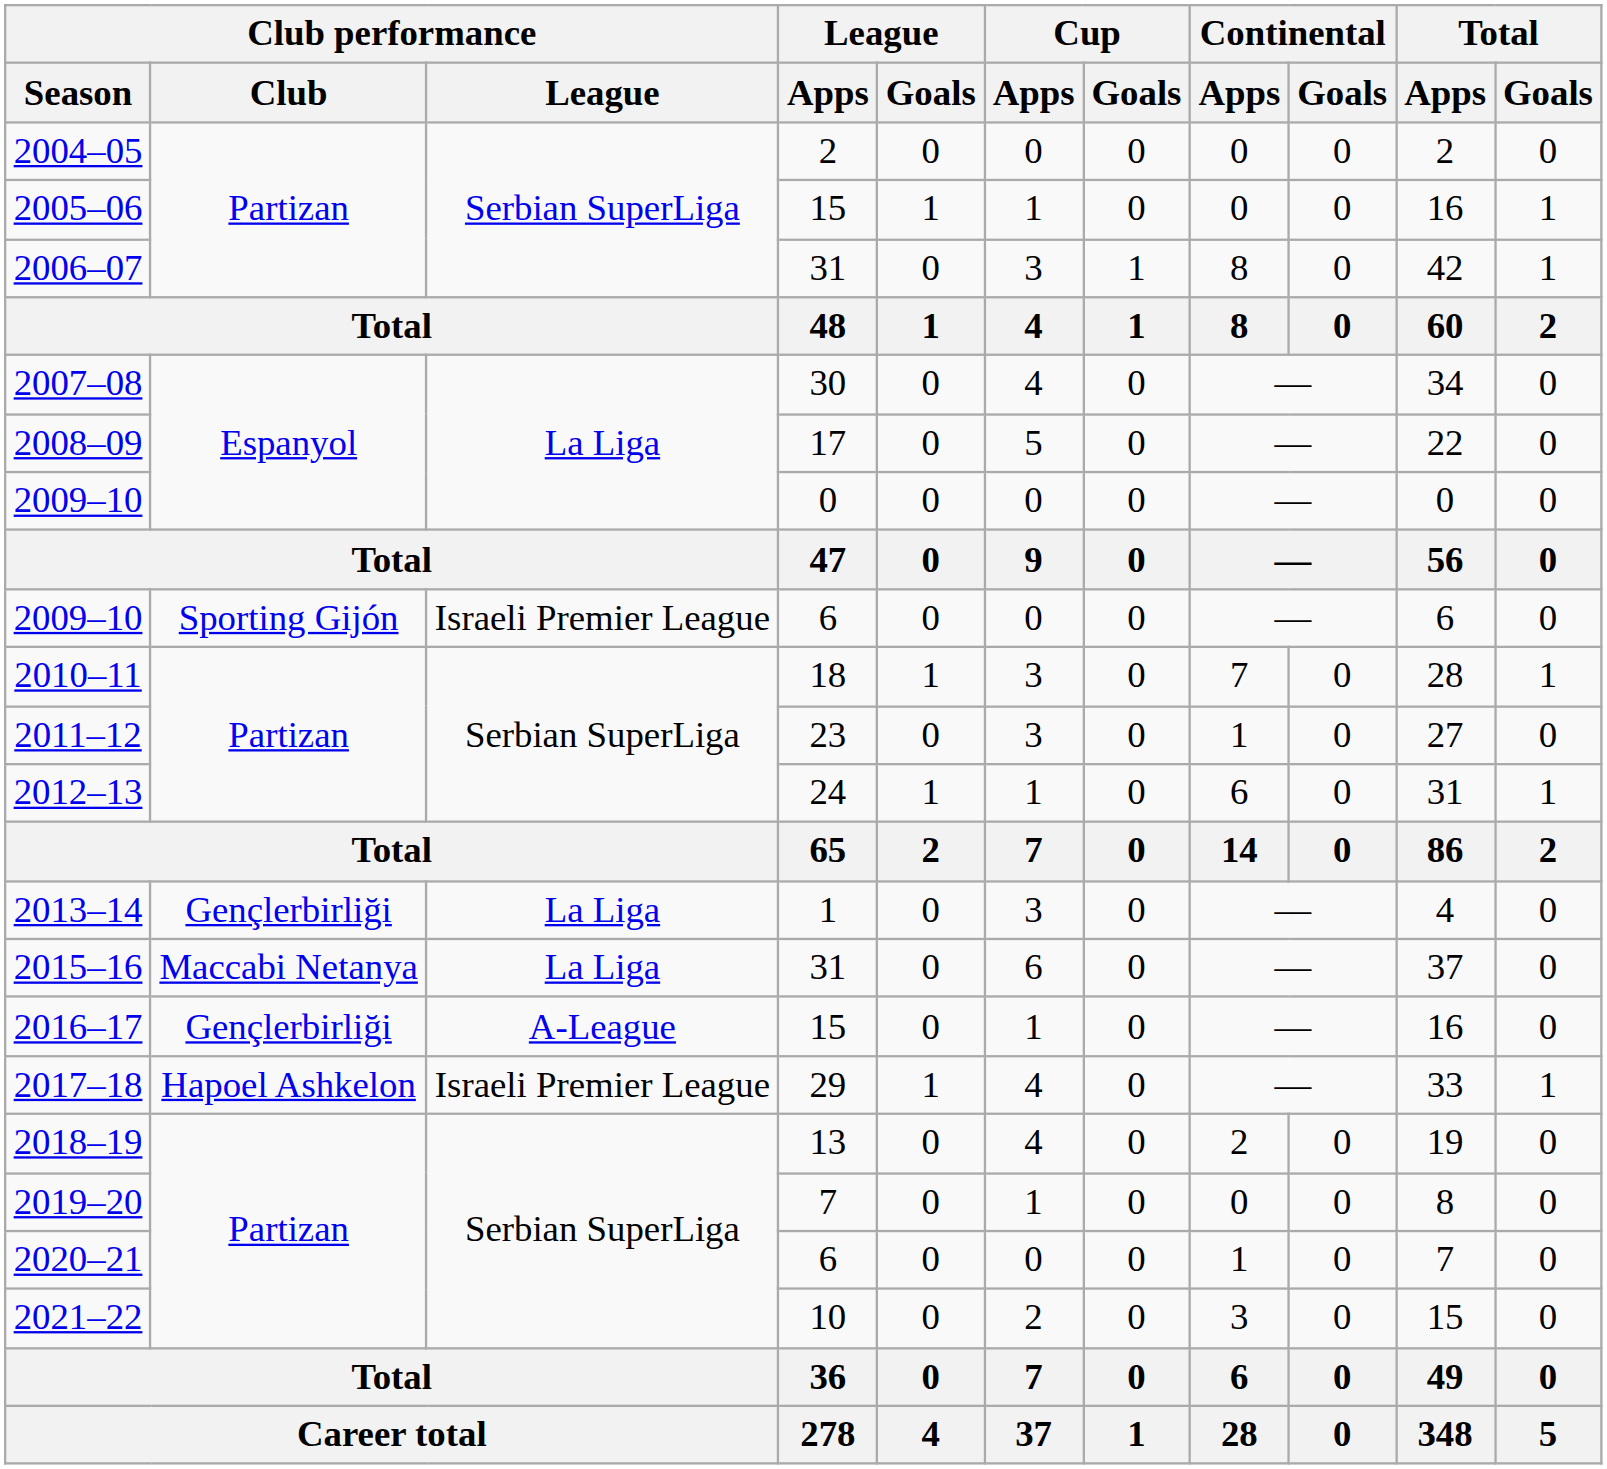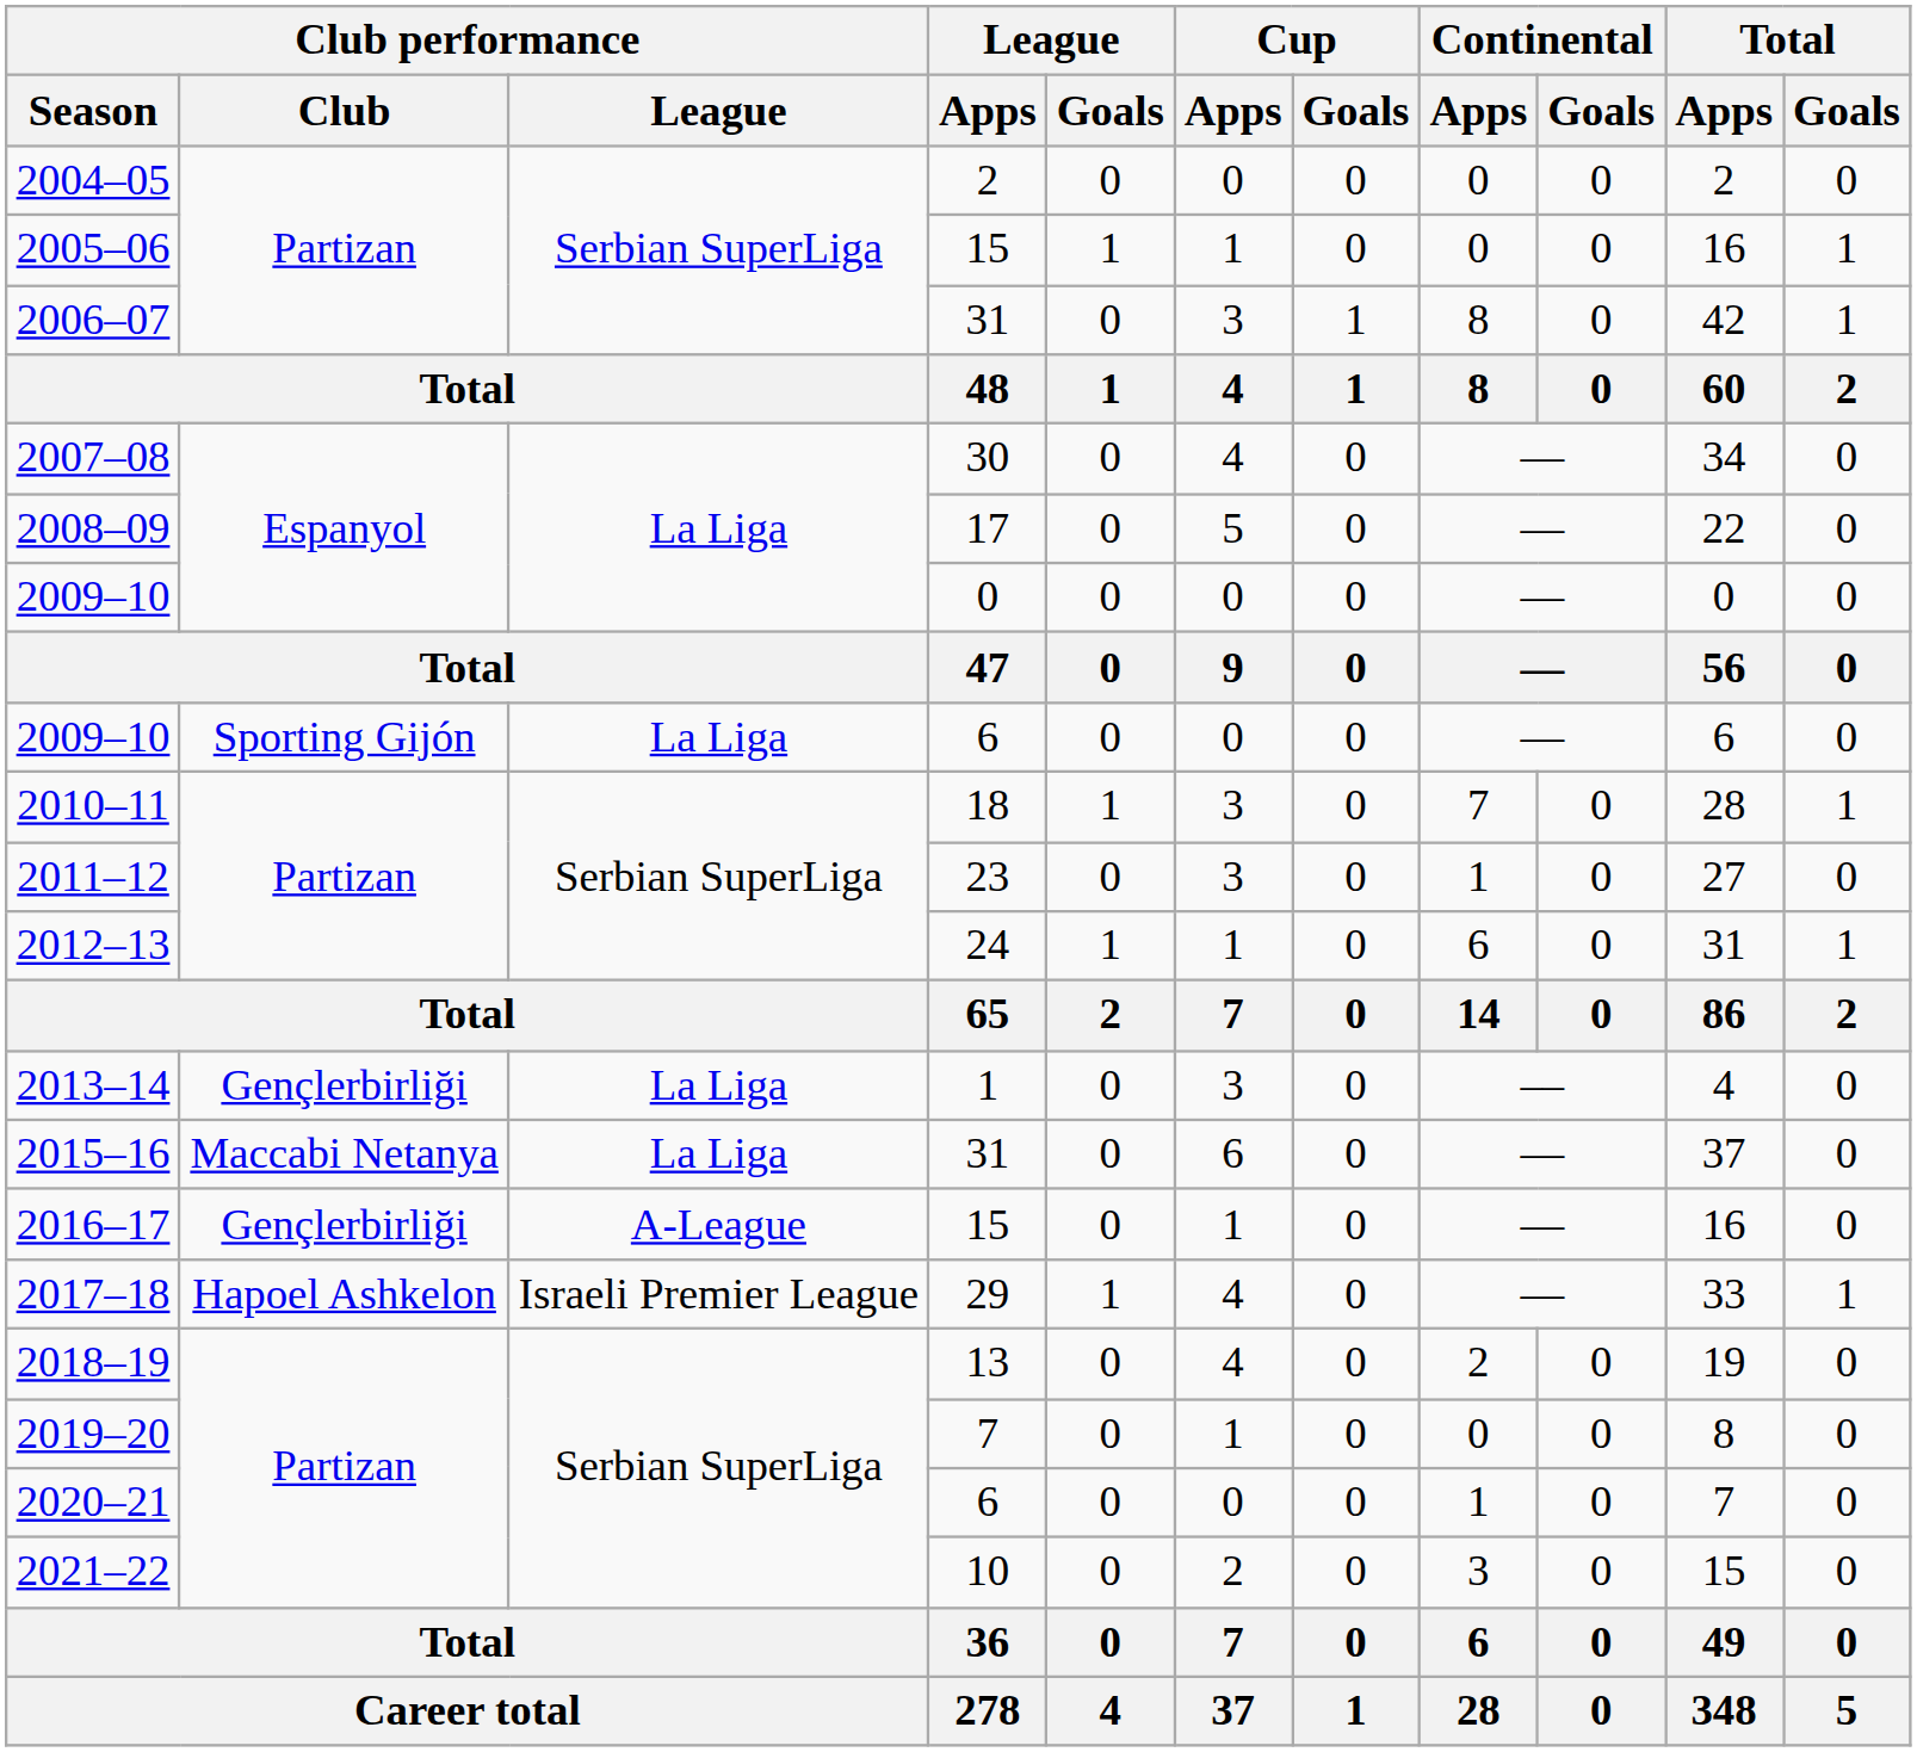 <table class="wikitable" style="text-align:center">
 <tr>
 <th colspan=3>Club performance</th>
 <th colspan=2>League</th>
 <th colspan=2>Cup</th>
 <th colspan=2>Continental</th>
 <th colspan=2>Total</th>
 </tr>
 <tr>
 <th>Season</th>
 <th>Club</th>
 <th>League</th>
 <th>Apps</th>
 <th>Goals</th>
 <th>Apps</th>
 <th>Goals</th>
 <th>Apps</th>
 <th>Goals</th>
 <th>Apps</th>
 <th>Goals</th>
 </tr>
 <tr>
 <td><a href='#'>2004–05</a></td>
 <td rowspan="3"><a href='#'>Partizan</a></td>
 <td rowspan="3"><a href='#'>Serbian SuperLiga</a></td>
 <td>2</td>
 <td>0</td>
 <td>0</td>
 <td>0</td>
 <td>0</td>
 <td>0</td>
 <td>2</td>
 <td>0</td>
 </tr>
 <tr>
 <td><a href='#'>2005–06</a></td>
 <td>15</td>
 <td>1</td>
 <td>1</td>
 <td>0</td>
 <td>0</td>
 <td>0</td>
 <td>16</td>
 <td>1</td>
 </tr>
 <tr>
 <td><a href='#'>2006–07</a></td>
 <td>31</td>
 <td>0</td>
 <td>3</td>
 <td>1</td>
 <td>8</td>
 <td>0</td>
 <td>42</td>
 <td>1</td>
 </tr>
 <tr>
 <th colspan="3">Total</th>
 <th>48</th>
 <th>1</th>
 <th>4</th>
 <th>1</th>
 <th>8</th>
 <th>0</th>
 <th>60</th>
 <th>2</th>
 </tr>
 <tr>
 <td><a href='#'>2007–08</a></td>
 <td rowspan="3"><a href='#'>Espanyol</a></td>
 <td rowspan="3"><a href='#'>La Liga</a></td>
 <td>30</td>
 <td>0</td>
 <td>4</td>
 <td>0</td>
 <td colspan="2">—</td>
 <td>34</td>
 <td>0</td>
 </tr>
 <tr>
 <td><a href='#'>2008–09</a></td>
 <td>17</td>
 <td>0</td>
 <td>5</td>
 <td>0</td>
 <td colspan="2">—</td>
 <td>22</td>
 <td>0</td>
 </tr>
 <tr>
 <td><a href='#'>2009–10</a></td>
 <td>0</td>
 <td>0</td>
 <td>0</td>
 <td>0</td>
 <td colspan="2">—</td>
 <td>0</td>
 <td>0</td>
 </tr>
 <tr>
 <th colspan="3">Total</th>
 <th>47</th>
 <th>0</th>
 <th>9</th>
 <th>0</th>
 <th colspan="2">—</th>
 <th>56</th>
 <th>0</th>
 </tr>
 <tr>
 <td><a href='#'>2009–10</a></td>
 <td><a href='#'>Sporting Gijón</a></td>
-<td>Israeli Premier League</td>
+<td><a href='#'>La Liga</a></td>
 <td>6</td>
 <td>0</td>
 <td>0</td>
 <td>0</td>
 <td colspan="2">—</td>
 <td>6</td>
 <td>0</td>
 </tr>
 <tr>
 <td><a href='#'>2010–11</a></td>
 <td rowspan="3"><a href='#'>Partizan</a></td>
 <td rowspan="3">Serbian SuperLiga</td>
 <td>18</td>
 <td>1</td>
 <td>3</td>
 <td>0</td>
 <td>7</td>
 <td>0</td>
 <td>28</td>
 <td>1</td>
 </tr>
 <tr>
 <td><a href='#'>2011–12</a></td>
 <td>23</td>
 <td>0</td>
 <td>3</td>
 <td>0</td>
 <td>1</td>
 <td>0</td>
 <td>27</td>
 <td>0</td>
 </tr>
 <tr>
 <td><a href='#'>2012–13</a></td>
 <td>24</td>
 <td>1</td>
 <td>1</td>
 <td>0</td>
 <td>6</td>
 <td>0</td>
 <td>31</td>
 <td>1</td>
 </tr>
 <tr>
 <th colspan="3">Total</th>
 <th>65</th>
 <th>2</th>
 <th>7</th>
 <th>0</th>
 <th>14</th>
 <th>0</th>
 <th>86</th>
 <th>2</th>
 </tr>
 <tr>
 <td><a href='#'>2013–14</a></td>
 <td><a href='#'>Gençlerbirliği</a></td>
 <td><a href='#'>La Liga</a></td>
 <td>1</td>
 <td>0</td>
 <td>3</td>
 <td>0</td>
 <td colspan="2">––</td>
 <td>4</td>
 <td>0</td>
 </tr>
 <tr>
 <td><a href='#'>2015–16</a></td>
 <td><a href='#'>Maccabi Netanya</a></td>
 <td><a href='#'>La Liga</a></td>
 <td>31</td>
 <td>0</td>
 <td>6</td>
 <td>0</td>
 <td colspan="2">—</td>
 <td>37</td>
 <td>0</td>
 </tr>
 <tr>
 <td><a href='#'>2016–17</a></td>
 <td><a href='#'>Gençlerbirliği</a></td>
 <td><a href='#'>A-League</a></td>
 <td>15</td>
 <td>0</td>
 <td>1</td>
 <td>0</td>
 <td colspan="2">—</td>
 <td>16</td>
 <td>0</td>
 </tr>
 <tr>
 <td><a href='#'>2017–18</a></td>
 <td><a href='#'>Hapoel Ashkelon</a></td>
 <td>Israeli Premier League</td>
 <td>29</td>
 <td>1</td>
 <td>4</td>
 <td>0</td>
 <td colspan="2">—</td>
 <td>33</td>
 <td>1</td>
 </tr>
 <tr>
 <td><a href='#'>2018–19</a></td>
 <td rowspan="4"><a href='#'>Partizan</a></td>
 <td rowspan="4">Serbian SuperLiga</td>
 <td>13</td>
 <td>0</td>
 <td>4</td>
 <td>0</td>
 <td>2</td>
 <td>0</td>
 <td>19</td>
 <td>0</td>
 </tr>
 <tr>
 <td><a href='#'>2019–20</a></td>
 <td>7</td>
 <td>0</td>
 <td>1</td>
 <td>0</td>
 <td>0</td>
 <td>0</td>
 <td>8</td>
 <td>0</td>
 </tr>
 <tr>
 <td><a href='#'>2020–21</a></td>
 <td>6</td>
 <td>0</td>
 <td>0</td>
 <td>0</td>
 <td>1</td>
 <td>0</td>
 <td>7</td>
 <td>0</td>
 </tr>
 <tr>
 <td><a href='#'>2021–22</a></td>
 <td>10</td>
 <td>0</td>
 <td>2</td>
 <td>0</td>
 <td>3</td>
 <td>0</td>
 <td>15</td>
 <td>0</td>
 </tr>
 <tr>
 <th colspan="3">Total</th>
 <th>36</th>
 <th>0</th>
 <th>7</th>
 <th>0</th>
 <th>6</th>
 <th>0</th>
 <th>49</th>
 <th>0</th>
 </tr>
 <tr>
 <th colspan=3>Career total</th>
 <th>278</th>
 <th>4</th>
 <th>37</th>
 <th>1</th>
 <th>28</th>
 <th>0</th>
 <th>348</th>
 <th>5</th>
 </tr>
 </table>
